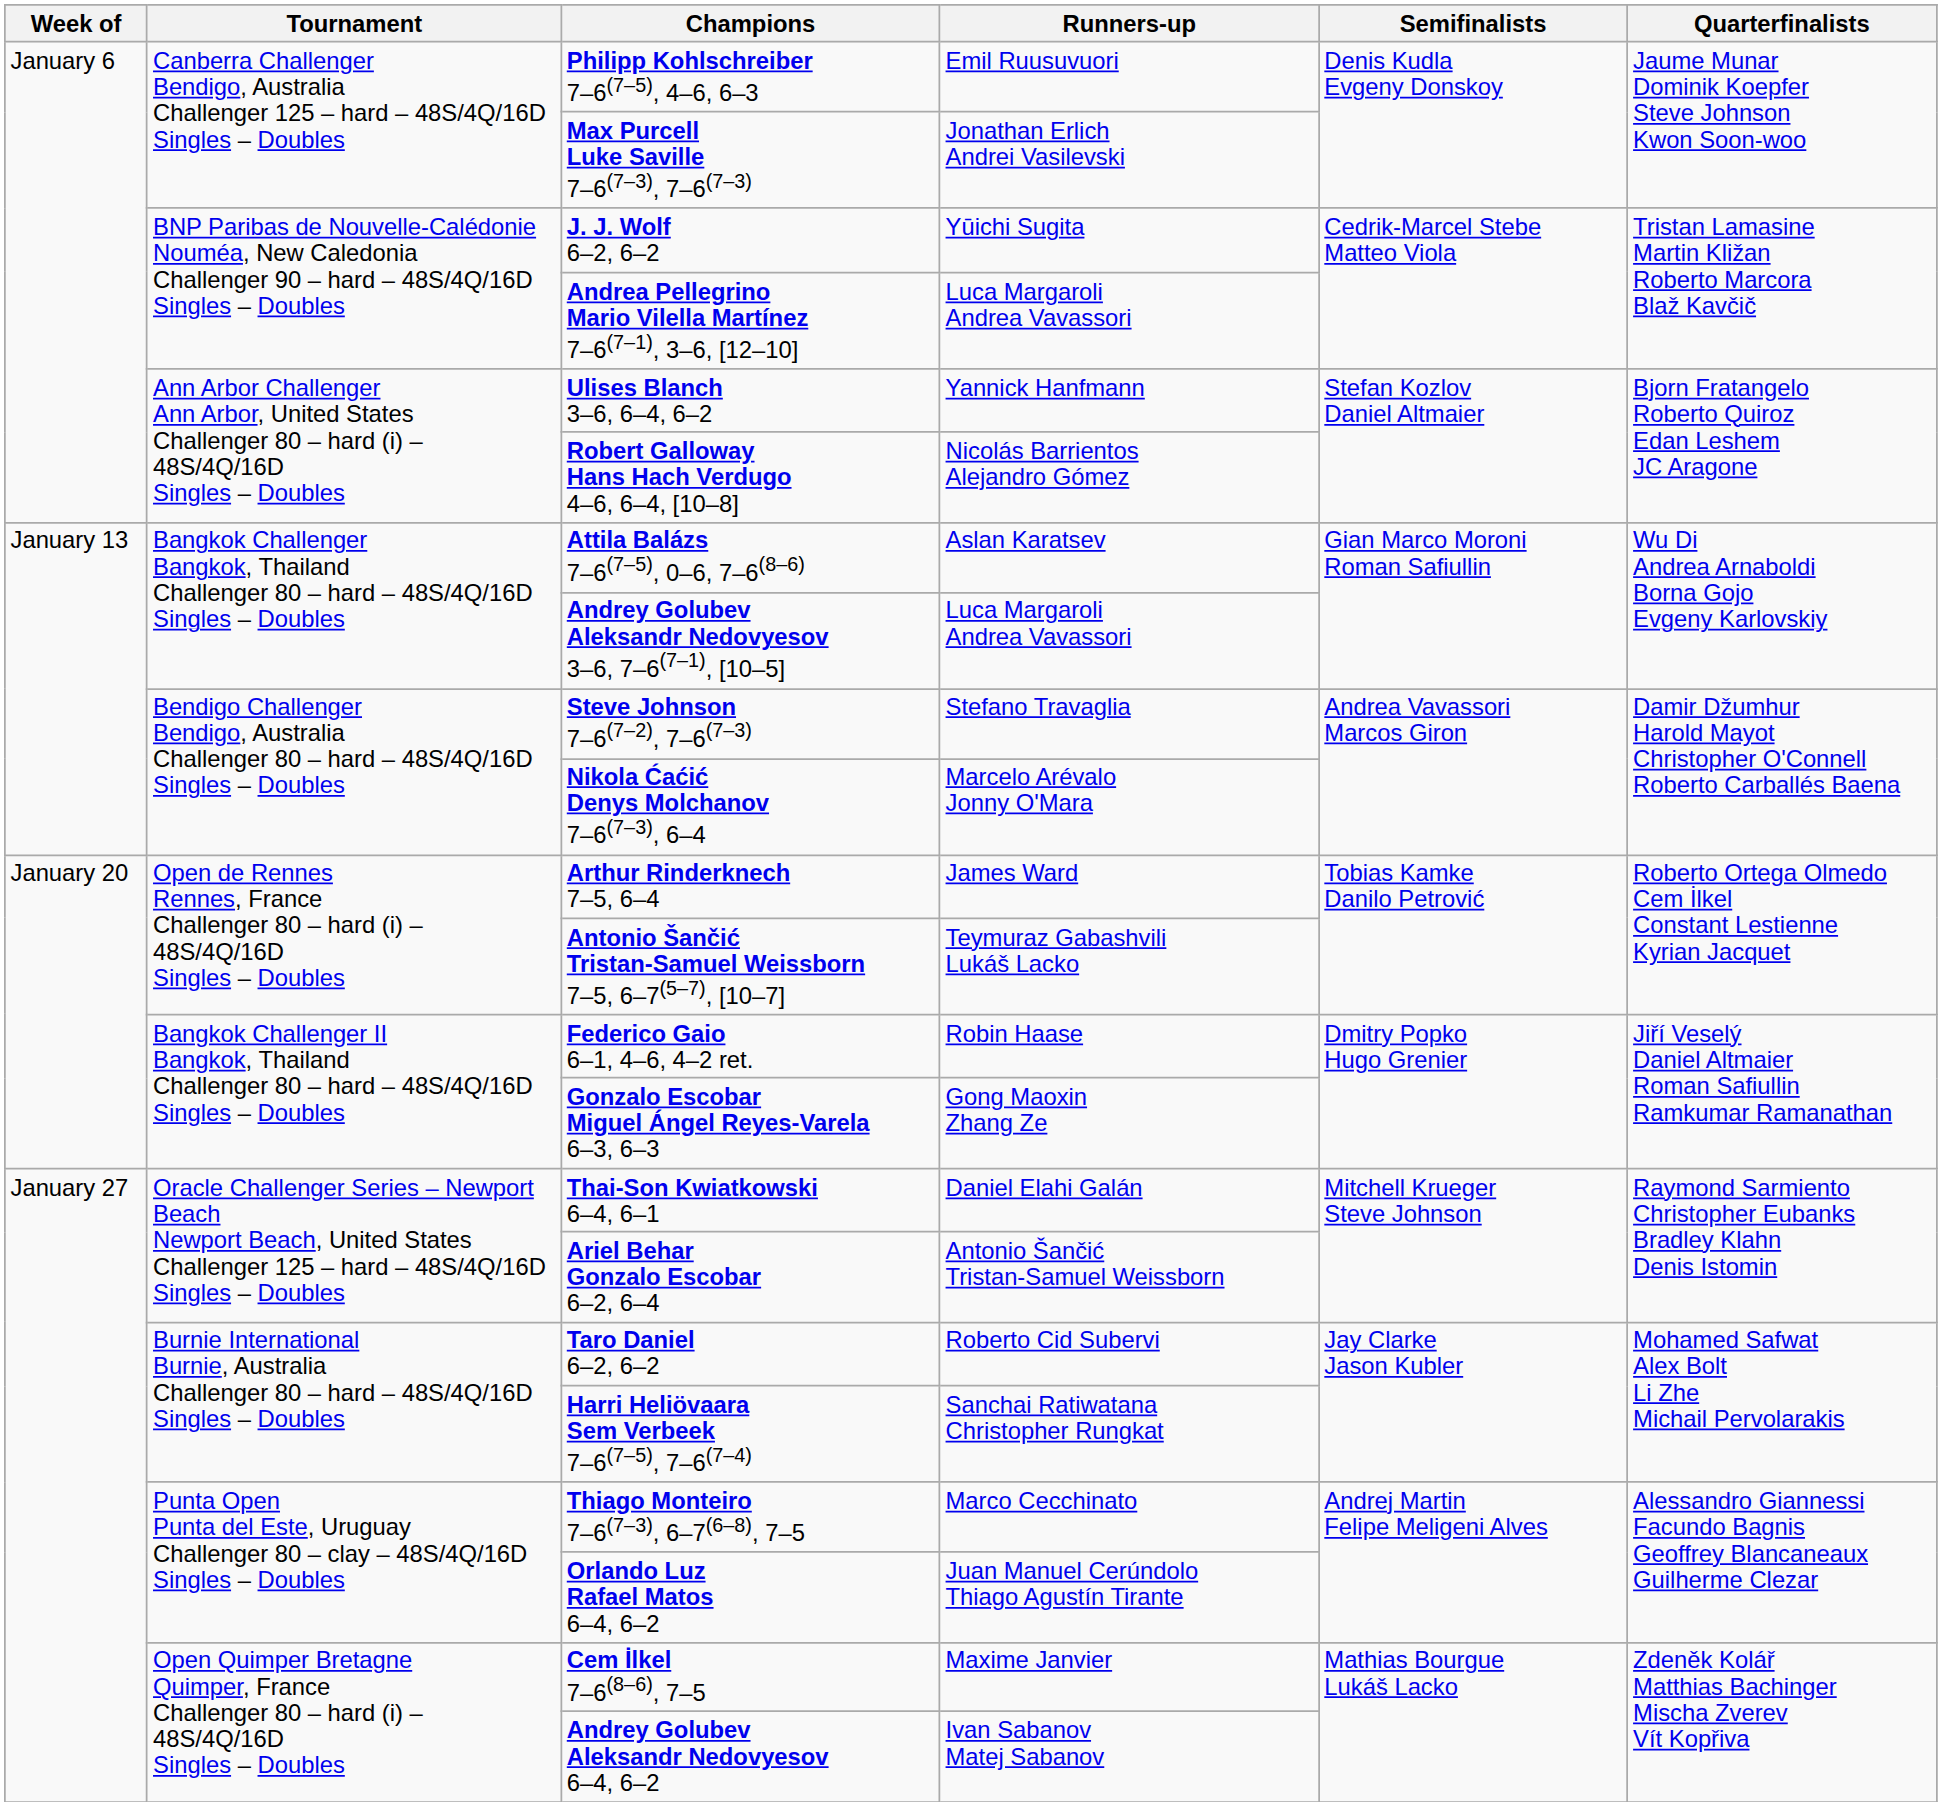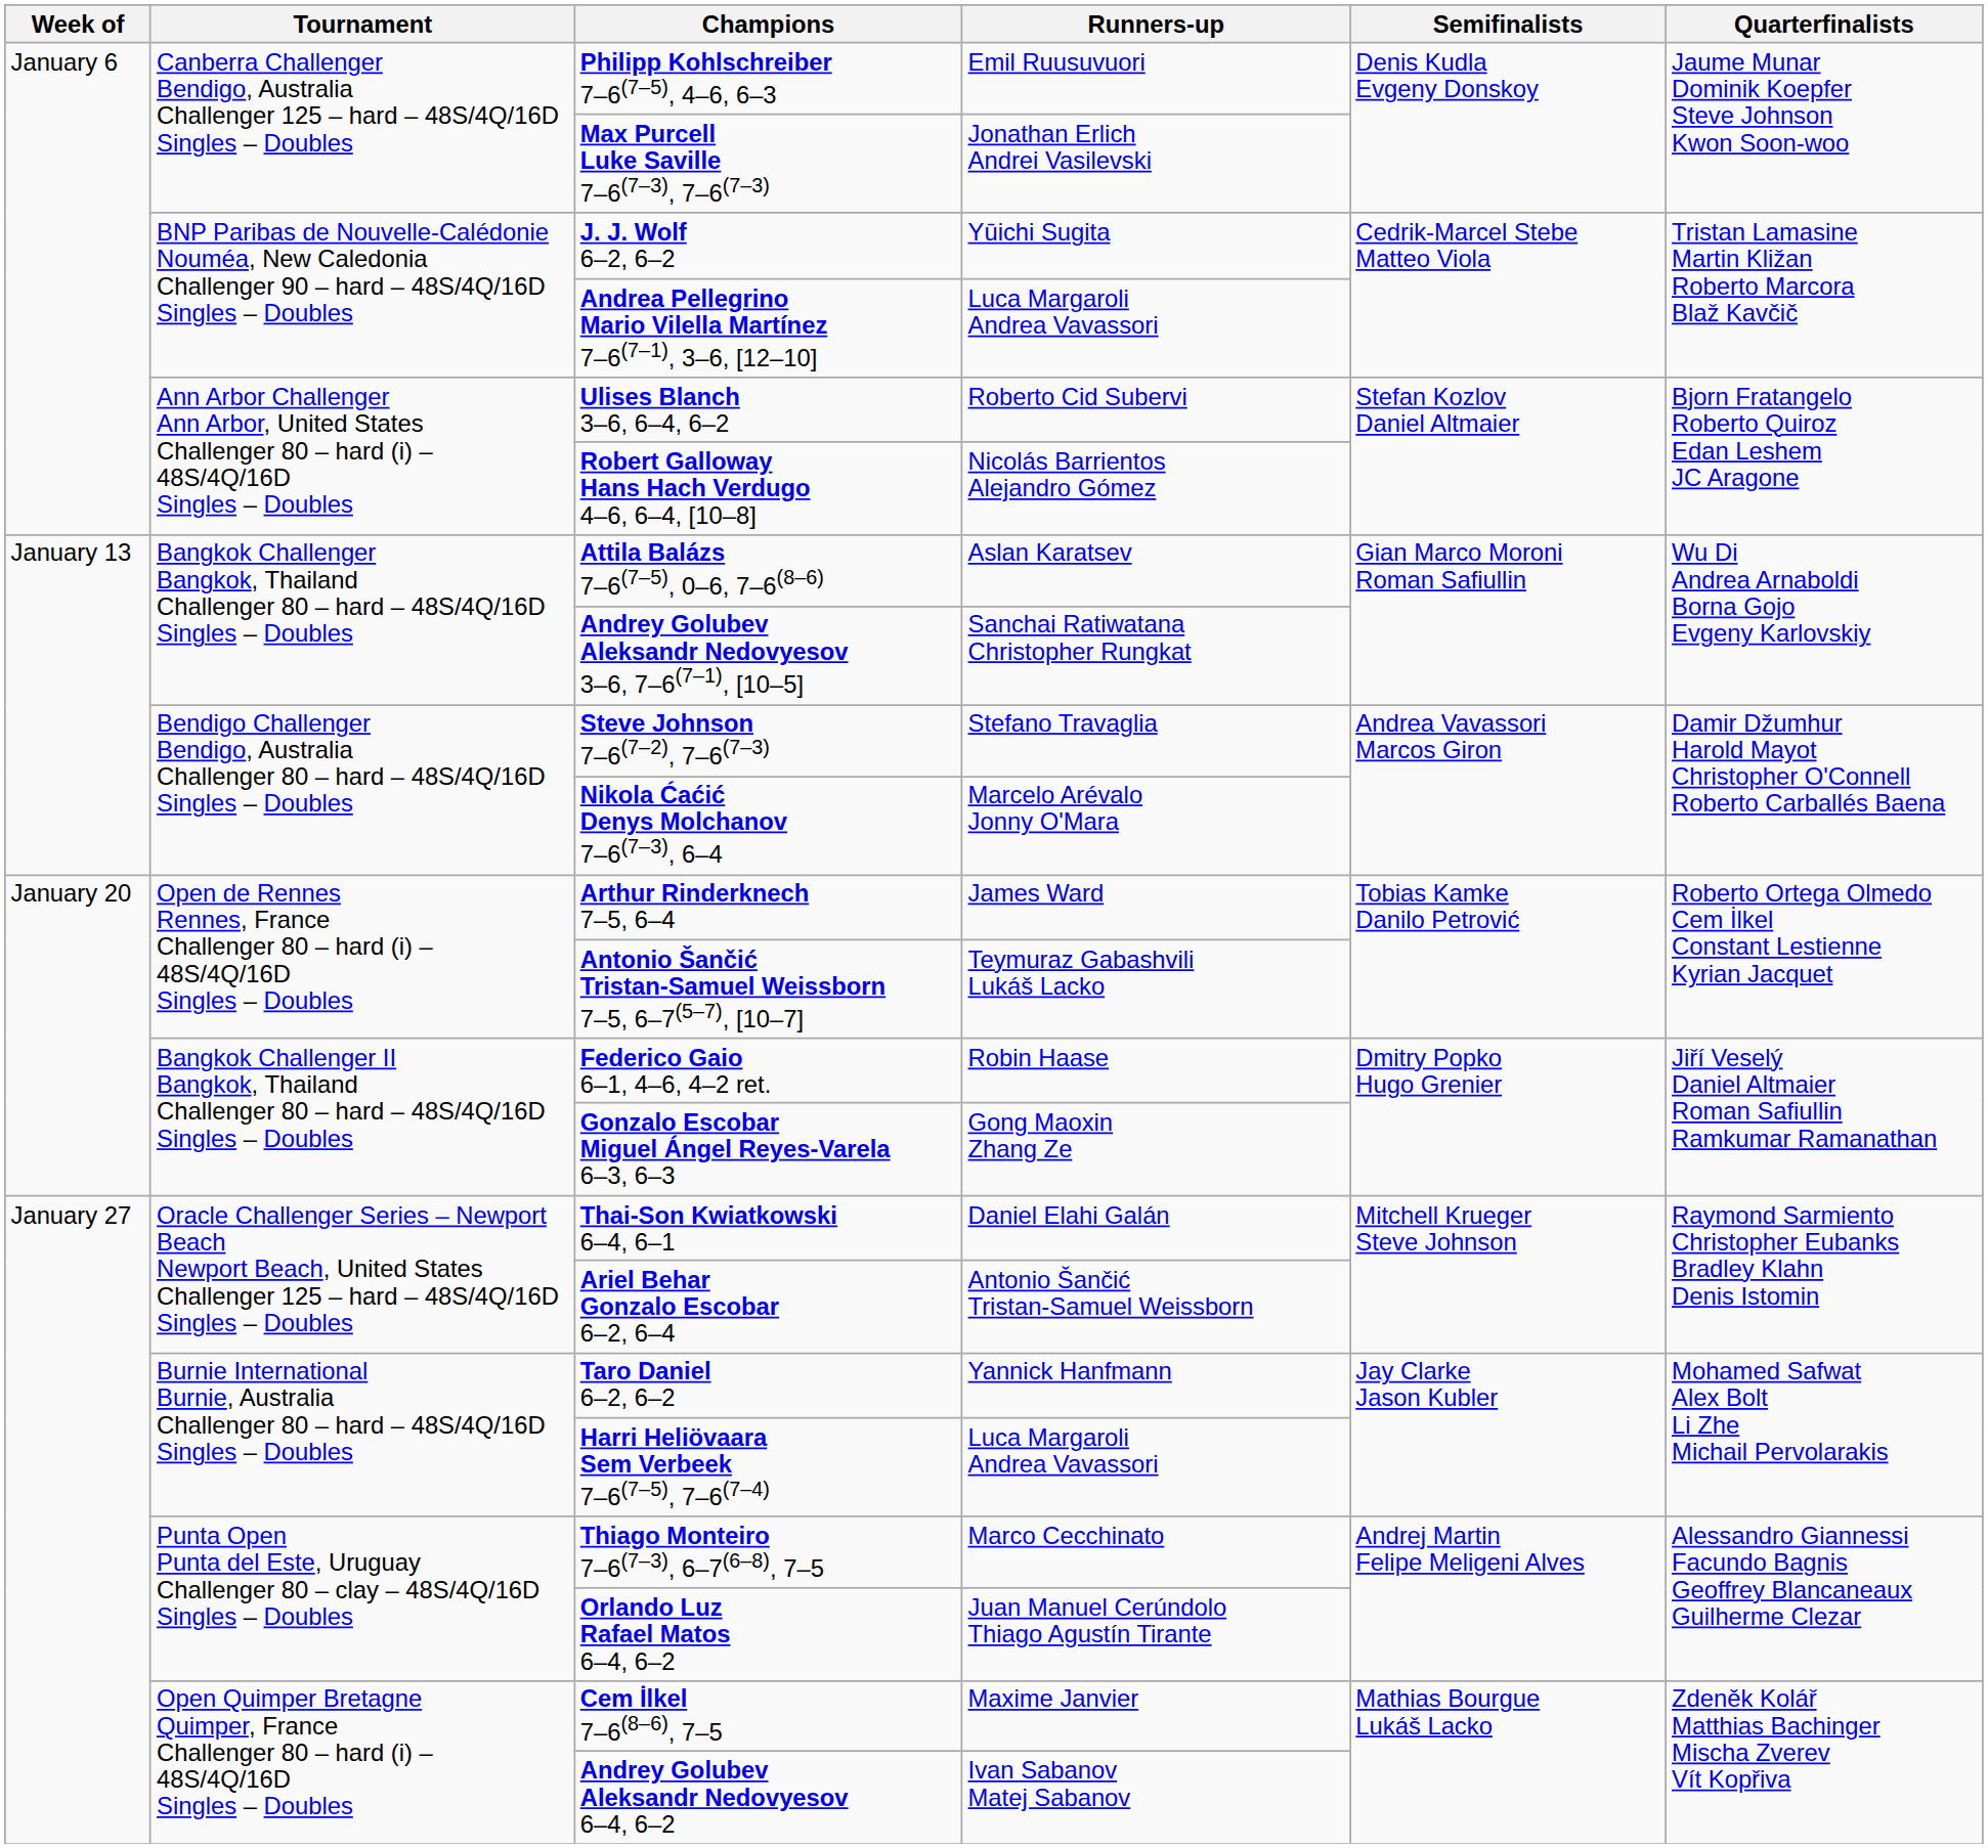 <table class="wikitable" style="font-size:85%;">
 <tr>
 <th width="75">Week of</th>
 <th width="230">Tournament</th>
 <th width="210">Champions</th>
 <th width="210">Runners-up</th>
 <th width="170">Semifinalists</th>
 <th width="170">Quarterfinalists</th>
 </tr>
 <tr valign=top>
 <td rowspan=6>January 6</td>
 <td rowspan=2><a href='#'>Canberra Challenger</a><br><a href='#'>Bendigo</a>, Australia <br> Challenger 125 – hard – 48S/4Q/16D<br><a href='#'>Singles</a> – <a href='#'>Doubles</a></td>
 <td> <strong><a href='#'>Philipp Kohlschreiber</a></strong><br>7–6<sup>(7–5)</sup>, 4–6, 6–3</td>
 <td> <a href='#'>Emil Ruusuvuori</a></td>
 <td rowspan=2> <a href='#'>Denis Kudla</a> <br>  <a href='#'>Evgeny Donskoy</a></td>
 <td rowspan=2> <a href='#'>Jaume Munar</a> <br> <a href='#'>Dominik Koepfer</a> <br> <a href='#'>Steve Johnson</a> <br>  <a href='#'>Kwon Soon-woo</a></td>
 </tr>
 <tr valign=top>
 <td> <strong><a href='#'>Max Purcell</a></strong><br> <strong><a href='#'>Luke Saville</a></strong><br>7–6<sup>(7–3)</sup>, 7–6<sup>(7–3)</sup></td>
 <td> <a href='#'>Jonathan Erlich</a><br> <a href='#'>Andrei Vasilevski</a></td>
 </tr>
 <tr valign=top>
 <td rowspan=2><a href='#'>BNP Paribas de Nouvelle-Calédonie</a><br><a href='#'>Nouméa</a>, New Caledonia <br> Challenger 90 – hard – 48S/4Q/16D<br><a href='#'>Singles</a> – <a href='#'>Doubles</a></td>
 <td> <strong><a href='#'>J. J. Wolf</a></strong><br>6–2, 6–2</td>
 <td> <a href='#'>Yūichi Sugita</a></td>
 <td rowspan=2> <a href='#'>Cedrik-Marcel Stebe</a> <br>  <a href='#'>Matteo Viola</a></td>
 <td rowspan=2> <a href='#'>Tristan Lamasine</a> <br> <a href='#'>Martin Kližan</a> <br> <a href='#'>Roberto Marcora</a> <br>  <a href='#'>Blaž Kavčič</a></td>
 </tr>
 <tr valign=top>
 <td> <strong><a href='#'>Andrea Pellegrino</a></strong><br> <strong><a href='#'>Mario Vilella Martínez</a></strong><br>7–6<sup>(7–1)</sup>, 3–6, [12–10]</td>
 <td> <a href='#'>Luca Margaroli</a><br> <a href='#'>Andrea Vavassori</a></td>
 </tr>
 <tr valign=top>
 <td rowspan=2><a href='#'>Ann Arbor Challenger</a><br><a href='#'>Ann Arbor</a>, United States <br> Challenger 80 – hard (i) – 48S/4Q/16D<br><a href='#'>Singles</a> – <a href='#'>Doubles</a></td>
 <td> <strong><a href='#'>Ulises Blanch</a></strong><br>3–6, 6–4, 6–2</td>
-<td> <a href='#'>Yannick Hanfmann</a></td>
+<td> <a href='#'>Roberto Cid Subervi</a></td>
 <td rowspan=2> <a href='#'>Stefan Kozlov</a> <br>  <a href='#'>Daniel Altmaier</a></td>
 <td rowspan=2> <a href='#'>Bjorn Fratangelo</a> <br> <a href='#'>Roberto Quiroz</a> <br> <a href='#'>Edan Leshem</a> <br>  <a href='#'>JC Aragone</a></td>
 </tr>
 <tr valign=top>
 <td> <strong><a href='#'>Robert Galloway</a></strong><br> <strong><a href='#'>Hans Hach Verdugo</a></strong><br>4–6, 6–4, [10–8]</td>
 <td> <a href='#'>Nicolás Barrientos</a><br> <a href='#'>Alejandro Gómez</a></td>
 </tr>
 <tr valign=top>
 <td rowspan=4>January 13</td>
 <td rowspan=2><a href='#'>Bangkok Challenger</a><br><a href='#'>Bangkok</a>, Thailand <br> Challenger 80 – hard – 48S/4Q/16D<br><a href='#'>Singles</a> – <a href='#'>Doubles</a></td>
 <td> <strong><a href='#'>Attila Balázs</a></strong><br>7–6<sup>(7–5)</sup>, 0–6, 7–6<sup>(8–6)</sup></td>
 <td> <a href='#'>Aslan Karatsev</a></td>
 <td rowspan=2> <a href='#'>Gian Marco Moroni</a> <br>  <a href='#'>Roman Safiullin</a></td>
 <td rowspan=2> <a href='#'>Wu Di</a> <br> <a href='#'>Andrea Arnaboldi</a> <br> <a href='#'>Borna Gojo</a> <br>  <a href='#'>Evgeny Karlovskiy</a></td>
 </tr>
 <tr valign=top>
 <td> <strong><a href='#'>Andrey Golubev</a></strong><br> <strong><a href='#'>Aleksandr Nedovyesov</a></strong><br>3–6, 7–6<sup>(7–1)</sup>, [10–5]</td>
-<td> <a href='#'>Luca Margaroli</a><br> <a href='#'>Andrea Vavassori</a></td>
+<td> <a href='#'>Sanchai Ratiwatana</a><br> <a href='#'>Christopher Rungkat</a></td>
 </tr>
 <tr valign=top>
 <td rowspan=2><a href='#'>Bendigo Challenger</a><br><a href='#'>Bendigo</a>, Australia <br> Challenger 80 – hard – 48S/4Q/16D<br><a href='#'>Singles</a> – <a href='#'>Doubles</a></td>
 <td> <strong><a href='#'>Steve Johnson</a></strong><br>7–6<sup>(7–2)</sup>, 7–6<sup>(7–3)</sup></td>
 <td> <a href='#'>Stefano Travaglia</a></td>
 <td rowspan=2> <a href='#'>Andrea Vavassori</a> <br>  <a href='#'>Marcos Giron</a></td>
 <td rowspan=2> <a href='#'>Damir Džumhur</a> <br> <a href='#'>Harold Mayot</a> <br> <a href='#'>Christopher O'Connell</a> <br>  <a href='#'>Roberto Carballés Baena</a></td>
 </tr>
 <tr valign=top>
 <td> <strong><a href='#'>Nikola Ćaćić</a></strong><br> <strong><a href='#'>Denys Molchanov</a></strong><br>7–6<sup>(7–3)</sup>, 6–4</td>
 <td> <a href='#'>Marcelo Arévalo</a><br> <a href='#'>Jonny O'Mara</a></td>
 </tr>
 <tr valign=top>
 <td rowspan=4>January 20</td>
 <td rowspan=2><a href='#'>Open de Rennes</a><br><a href='#'>Rennes</a>, France <br> Challenger 80 – hard (i) – 48S/4Q/16D<br><a href='#'>Singles</a> – <a href='#'>Doubles</a></td>
 <td> <strong><a href='#'>Arthur Rinderknech</a></strong><br>7–5, 6–4</td>
 <td> <a href='#'>James Ward</a></td>
 <td rowspan=2> <a href='#'>Tobias Kamke</a> <br>  <a href='#'>Danilo Petrović</a></td>
 <td rowspan=2> <a href='#'>Roberto Ortega Olmedo</a> <br> <a href='#'>Cem İlkel</a> <br> <a href='#'>Constant Lestienne</a> <br>  <a href='#'>Kyrian Jacquet</a></td>
 </tr>
 <tr valign=top>
 <td> <strong><a href='#'>Antonio Šančić</a></strong><br> <strong><a href='#'>Tristan-Samuel Weissborn</a></strong><br>7–5, 6–7<sup>(5–7)</sup>, [10–7]</td>
 <td> <a href='#'>Teymuraz Gabashvili</a><br> <a href='#'>Lukáš Lacko</a></td>
 </tr>
 <tr valign=top>
 <td rowspan=2><a href='#'>Bangkok Challenger II</a><br><a href='#'>Bangkok</a>, Thailand <br> Challenger 80 – hard – 48S/4Q/16D<br><a href='#'>Singles</a> – <a href='#'>Doubles</a></td>
 <td> <strong><a href='#'>Federico Gaio</a></strong><br>6–1, 4–6, 4–2 ret.</td>
 <td> <a href='#'>Robin Haase</a></td>
 <td rowspan=2> <a href='#'>Dmitry Popko</a> <br>  <a href='#'>Hugo Grenier</a></td>
 <td rowspan=2> <a href='#'>Jiří Veselý</a> <br> <a href='#'>Daniel Altmaier</a> <br> <a href='#'>Roman Safiullin</a> <br>  <a href='#'>Ramkumar Ramanathan</a></td>
 </tr>
 <tr valign=top>
 <td> <strong><a href='#'>Gonzalo Escobar</a></strong><br> <strong><a href='#'>Miguel Ángel Reyes-Varela</a></strong><br>6–3, 6–3</td>
 <td> <a href='#'>Gong Maoxin</a><br> <a href='#'>Zhang Ze</a></td>
 </tr>
 <tr valign=top>
 <td rowspan=8>January 27</td>
 <td rowspan=2><a href='#'>Oracle Challenger Series – Newport Beach</a><br><a href='#'>Newport Beach</a>, United States <br> Challenger 125 – hard – 48S/4Q/16D<br><a href='#'>Singles</a> – <a href='#'>Doubles</a></td>
 <td> <strong><a href='#'>Thai-Son Kwiatkowski</a></strong><br>6–4, 6–1</td>
 <td> <a href='#'>Daniel Elahi Galán</a></td>
 <td rowspan=2> <a href='#'>Mitchell Krueger</a> <br>  <a href='#'>Steve Johnson</a></td>
 <td rowspan=2> <a href='#'>Raymond Sarmiento</a> <br> <a href='#'>Christopher Eubanks</a> <br> <a href='#'>Bradley Klahn</a> <br>  <a href='#'>Denis Istomin</a></td>
 </tr>
 <tr valign=top>
 <td> <strong><a href='#'>Ariel Behar</a></strong><br> <strong><a href='#'>Gonzalo Escobar</a></strong><br>6–2, 6–4</td>
 <td> <a href='#'>Antonio Šančić</a><br> <a href='#'>Tristan-Samuel Weissborn</a></td>
 </tr>
 <tr valign=top>
 <td rowspan=2><a href='#'>Burnie International</a><br><a href='#'>Burnie</a>, Australia <br> Challenger 80 – hard – 48S/4Q/16D<br><a href='#'>Singles</a> – <a href='#'>Doubles</a></td>
 <td> <strong><a href='#'>Taro Daniel</a></strong><br>6–2, 6–2</td>
-<td> <a href='#'>Roberto Cid Subervi</a></td>
+<td> <a href='#'>Yannick Hanfmann</a></td>
 <td rowspan=2> <a href='#'>Jay Clarke</a> <br>  <a href='#'>Jason Kubler</a></td>
 <td rowspan=2> <a href='#'>Mohamed Safwat</a> <br> <a href='#'>Alex Bolt</a> <br> <a href='#'>Li Zhe</a> <br>  <a href='#'>Michail Pervolarakis</a></td>
 </tr>
 <tr valign=top>
 <td> <strong><a href='#'>Harri Heliövaara</a></strong><br> <strong><a href='#'>Sem Verbeek</a></strong><br>7–6<sup>(7–5)</sup>, 7–6<sup>(7–4)</sup></td>
-<td> <a href='#'>Sanchai Ratiwatana</a><br> <a href='#'>Christopher Rungkat</a></td>
+<td> <a href='#'>Luca Margaroli</a><br> <a href='#'>Andrea Vavassori</a></td>
 </tr>
 <tr valign=top>
 <td rowspan=2><a href='#'>Punta Open</a><br><a href='#'>Punta del Este</a>, Uruguay <br> Challenger 80 – clay – 48S/4Q/16D<br><a href='#'>Singles</a> – <a href='#'>Doubles</a></td>
 <td> <strong><a href='#'>Thiago Monteiro</a></strong><br>7–6<sup>(7–3)</sup>, 6–7<sup>(6–8)</sup>, 7–5</td>
 <td> <a href='#'>Marco Cecchinato</a></td>
 <td rowspan=2> <a href='#'>Andrej Martin</a> <br>  <a href='#'>Felipe Meligeni Alves</a></td>
 <td rowspan=2> <a href='#'>Alessandro Giannessi</a> <br> <a href='#'>Facundo Bagnis</a> <br> <a href='#'>Geoffrey Blancaneaux</a> <br>  <a href='#'>Guilherme Clezar</a></td>
 </tr>
 <tr valign=top>
 <td> <strong><a href='#'>Orlando Luz</a></strong><br> <strong><a href='#'>Rafael Matos</a></strong><br>6–4, 6–2</td>
 <td> <a href='#'>Juan Manuel Cerúndolo</a><br> <a href='#'>Thiago Agustín Tirante</a></td>
 </tr>
 <tr valign=top>
 <td rowspan=2><a href='#'>Open Quimper Bretagne</a><br><a href='#'>Quimper</a>, France <br> Challenger 80 – hard (i) – 48S/4Q/16D<br><a href='#'>Singles</a> – <a href='#'>Doubles</a></td>
 <td> <strong><a href='#'>Cem İlkel</a></strong><br>7–6<sup>(8–6)</sup>, 7–5</td>
 <td> <a href='#'>Maxime Janvier</a></td>
 <td rowspan=2> <a href='#'>Mathias Bourgue</a> <br>  <a href='#'>Lukáš Lacko</a></td>
 <td rowspan=2> <a href='#'>Zdeněk Kolář</a> <br> <a href='#'>Matthias Bachinger</a> <br> <a href='#'>Mischa Zverev</a> <br>  <a href='#'>Vít Kopřiva</a></td>
 </tr>
 <tr valign=top>
 <td> <strong><a href='#'>Andrey Golubev</a></strong><br> <strong><a href='#'>Aleksandr Nedovyesov</a></strong><br>6–4, 6–2</td>
 <td> <a href='#'>Ivan Sabanov</a><br> <a href='#'>Matej Sabanov</a></td>
 </tr>
 </table>
